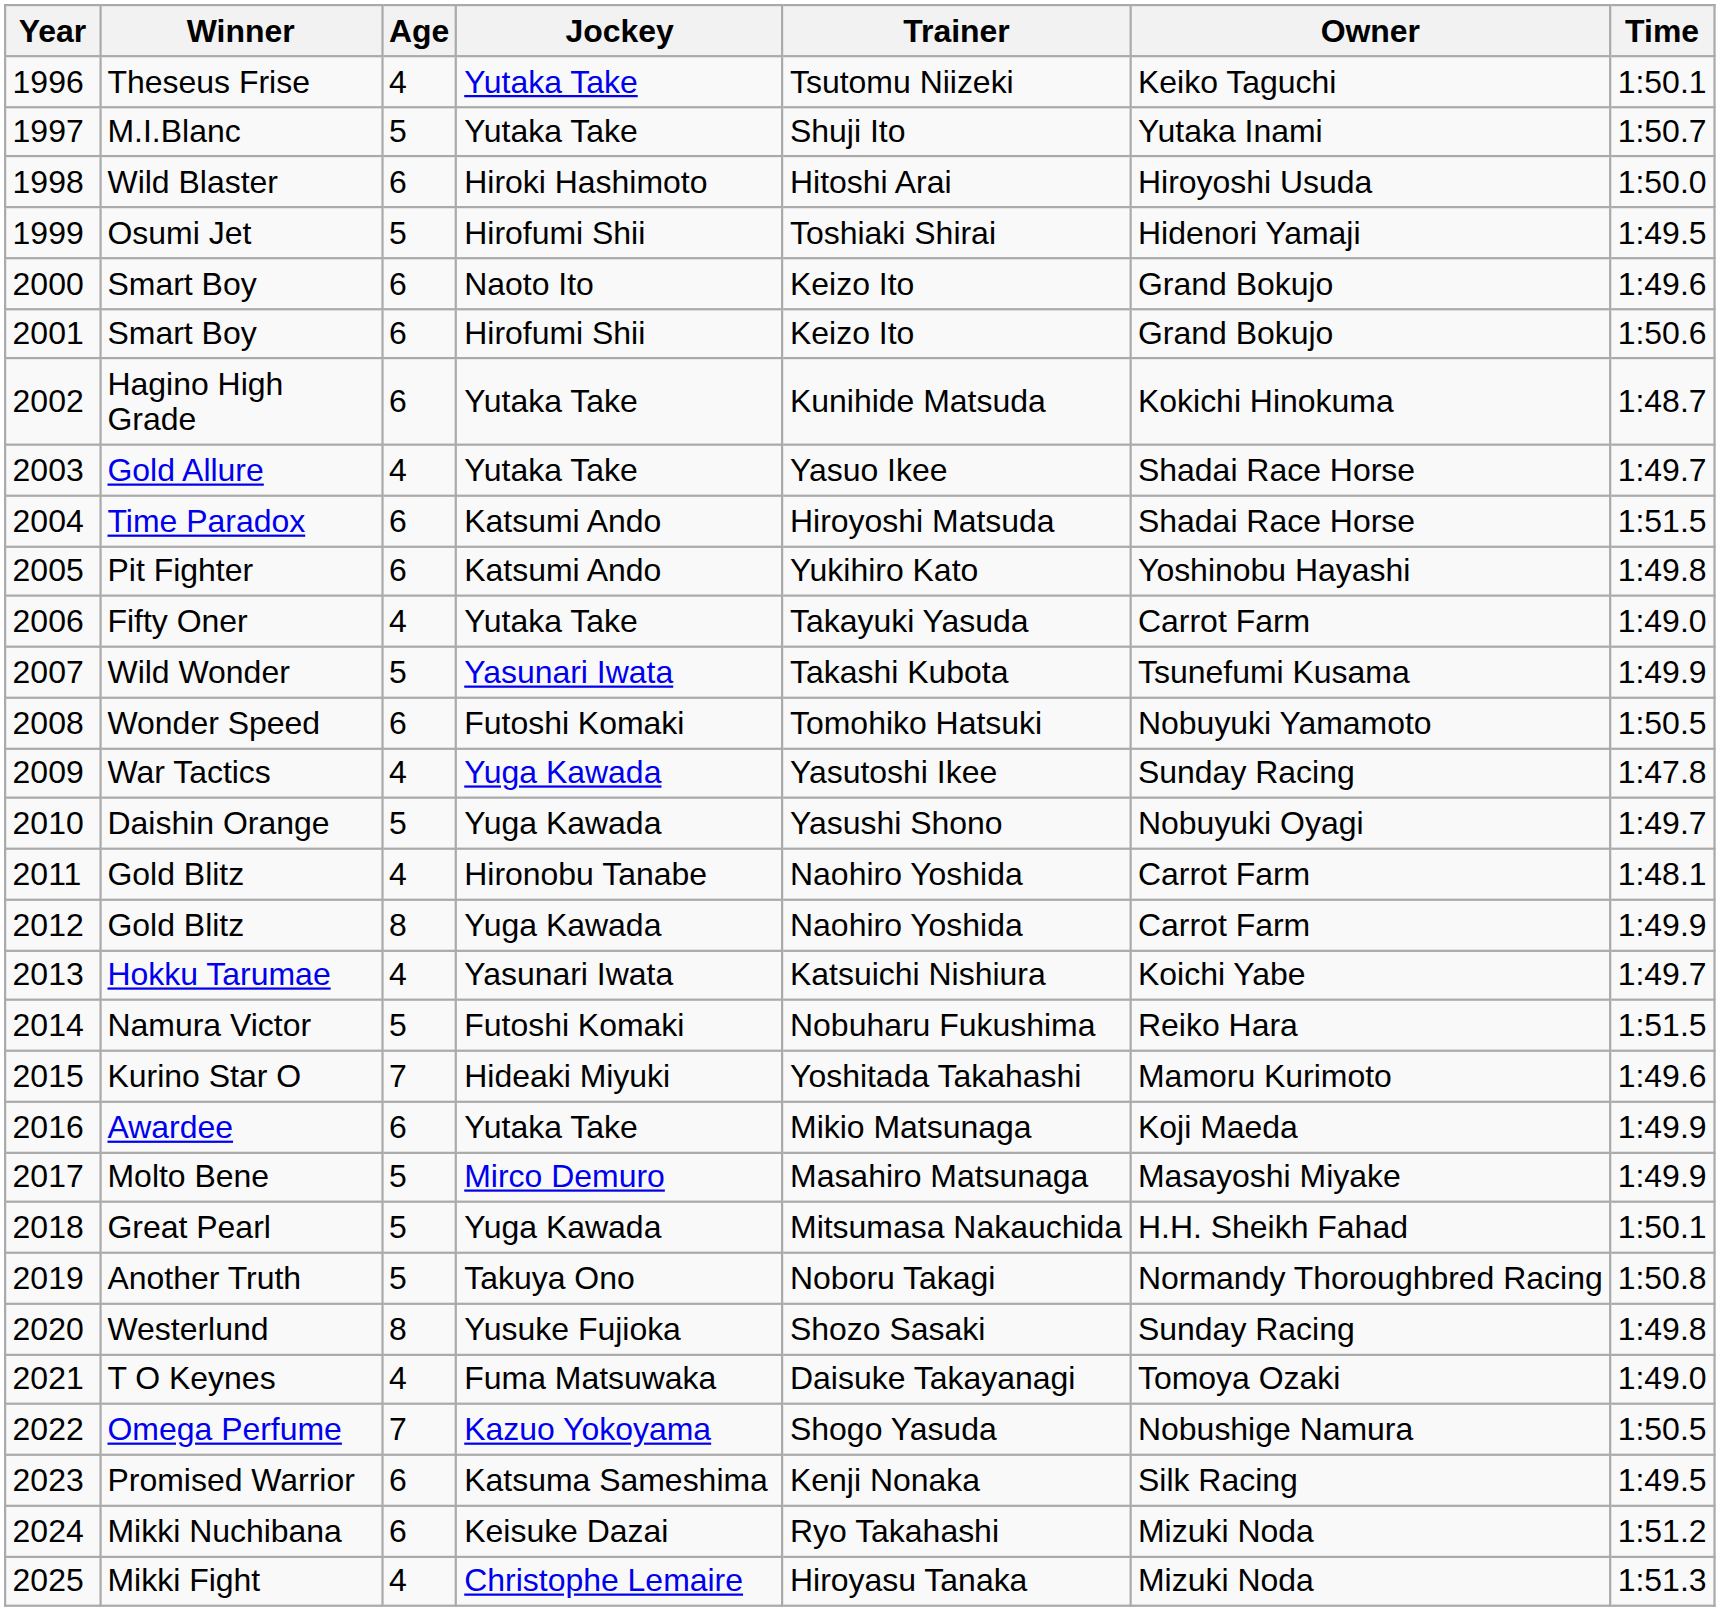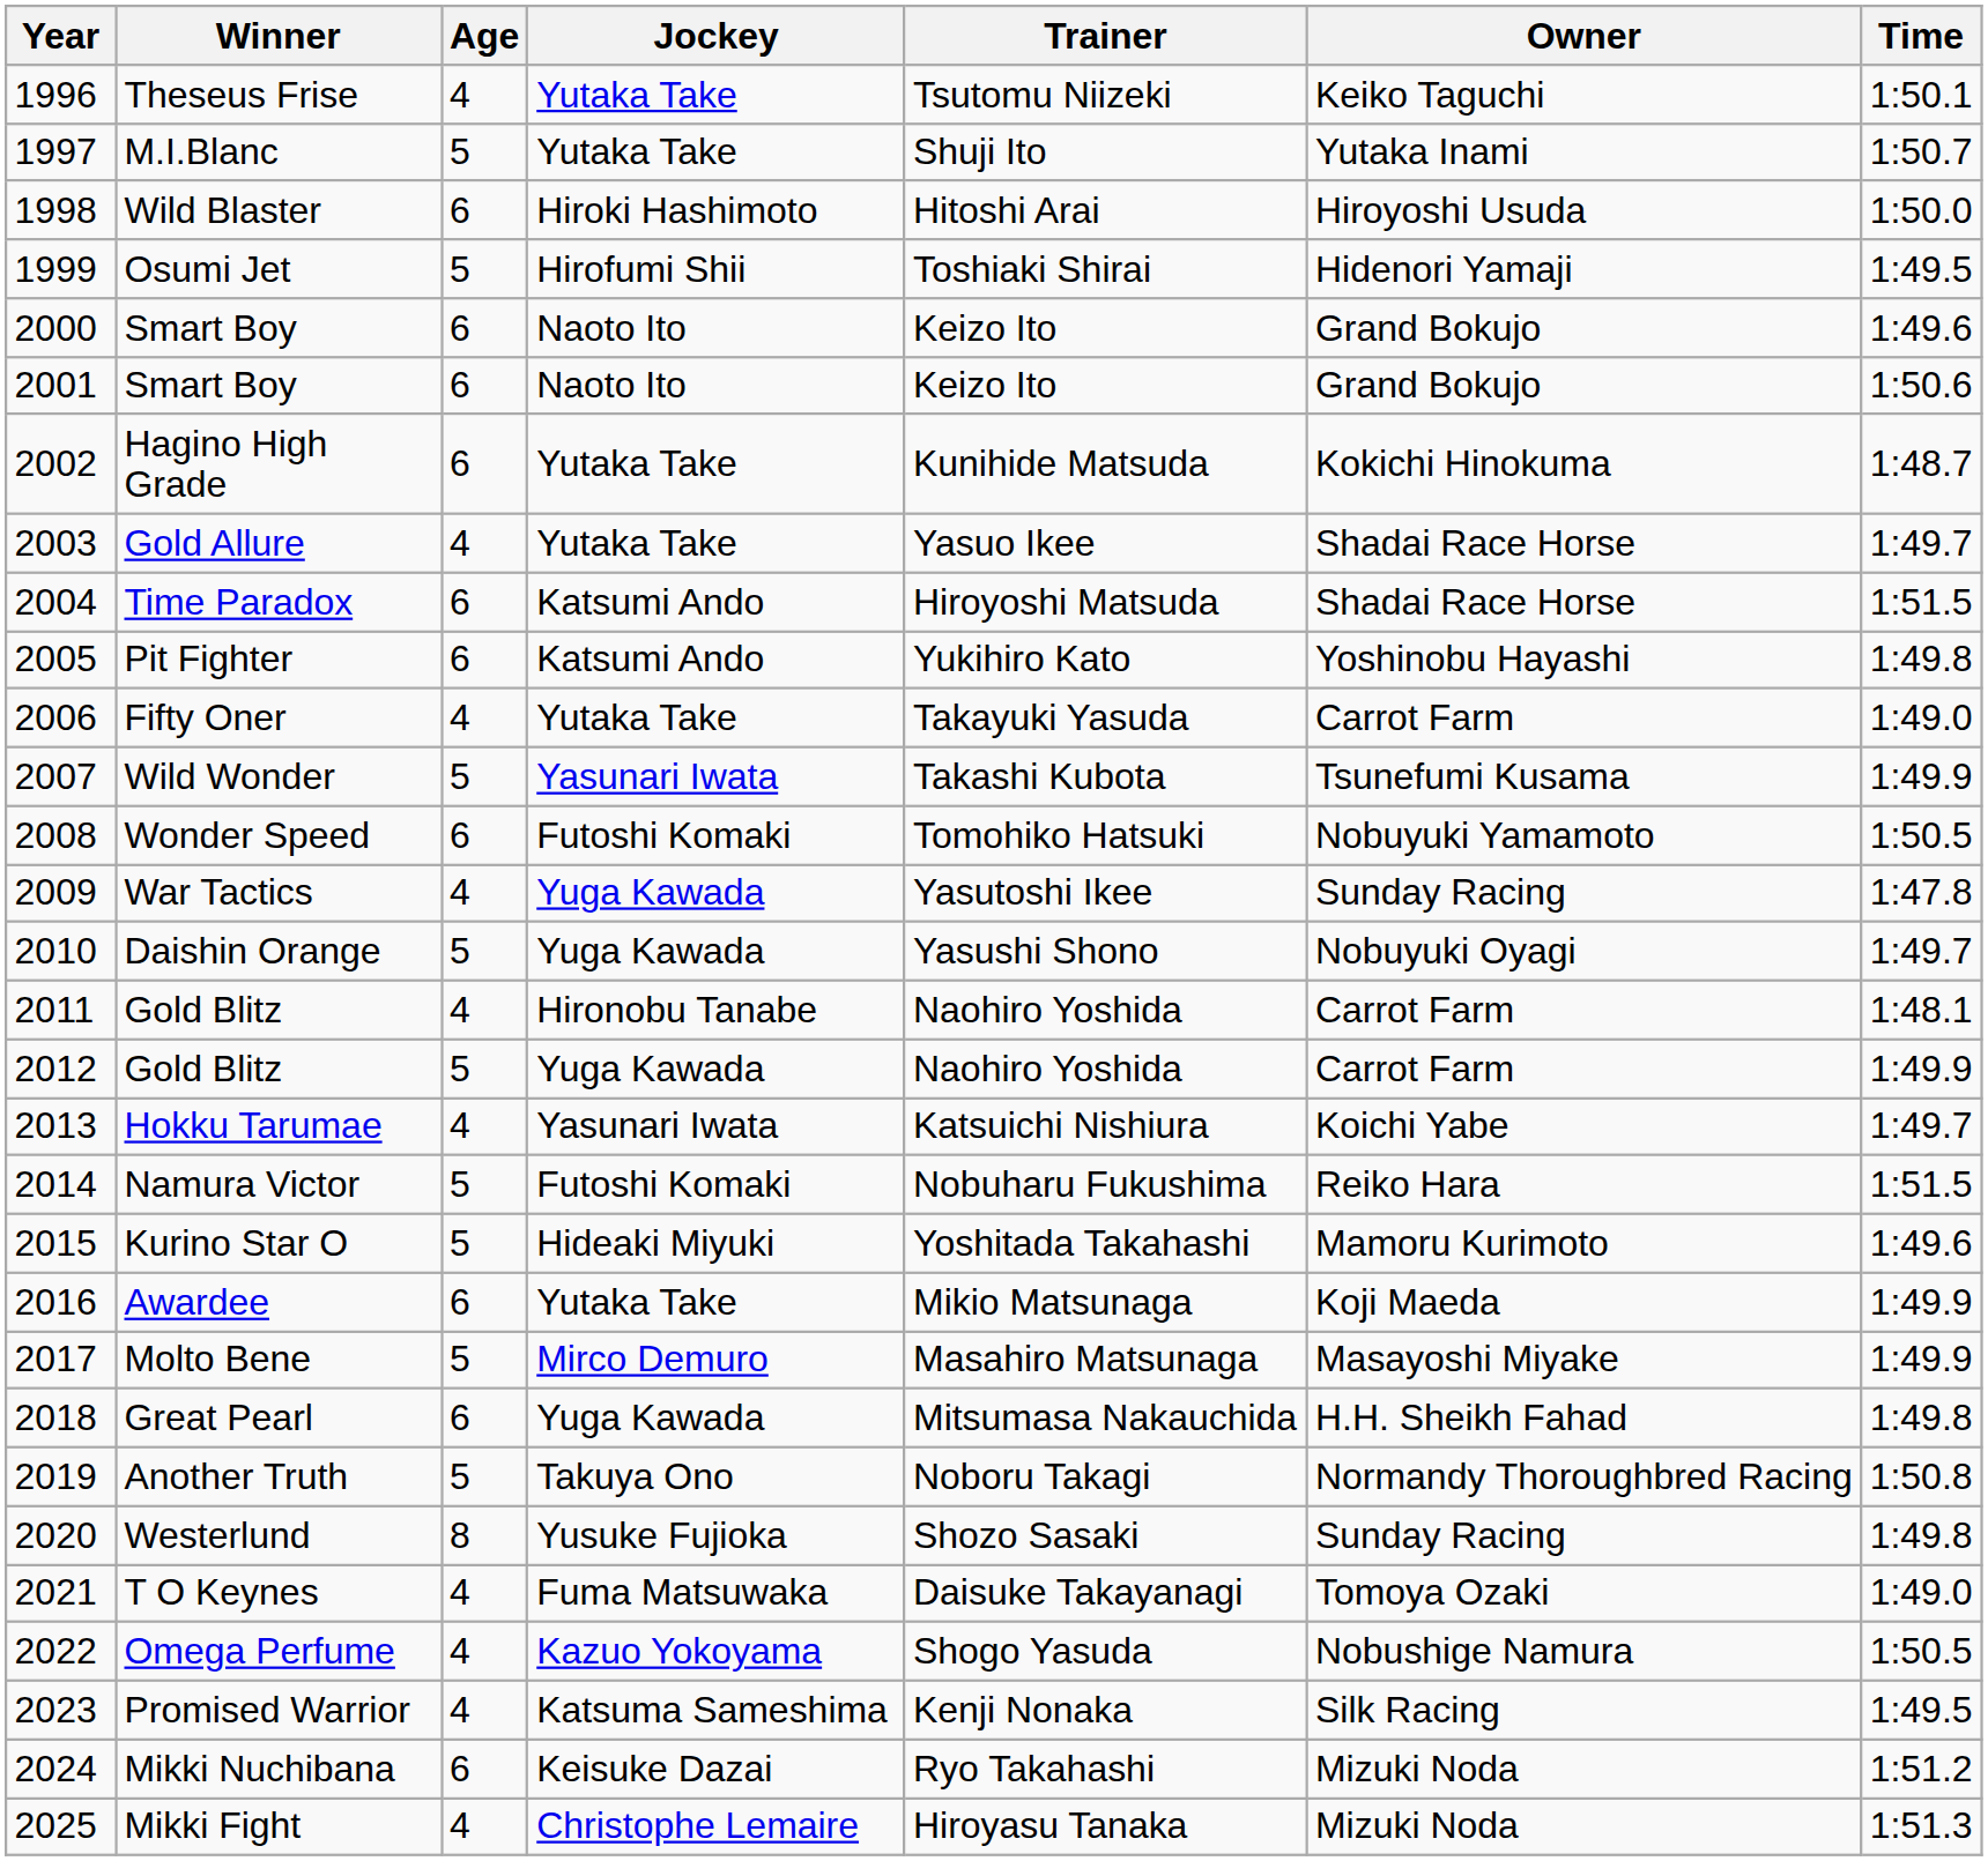 <table class="wikitable sortable" style="font-size:90%">
 <tr>
 <th width="36px">Year<br></th>
 <th width="120px">Winner<br></th>
 <th>Age<br></th>
 <th width="140px">Jockey<br></th>
 <th width="150px">Trainer<br></th>
 <th>Owner</th>
 <th>Time<br></th>
 </tr>
 <tr>
 <td>1996</td>
 <td>Theseus Frise</td>
 <td>4</td>
 <td><a href='#'>Yutaka Take</a></td>
 <td>Tsutomu Niizeki</td>
 <td>Keiko Taguchi</td>
 <td>1:50.1</td>
 </tr>
 <tr>
 <td>1997</td>
 <td>M.I.Blanc</td>
 <td>5</td>
 <td>Yutaka Take</td>
 <td>Shuji Ito</td>
 <td>Yutaka Inami</td>
 <td>1:50.7</td>
 </tr>
 <tr>
 <td>1998</td>
 <td>Wild Blaster</td>
 <td>6</td>
 <td>Hiroki Hashimoto</td>
 <td>Hitoshi Arai</td>
 <td>Hiroyoshi Usuda</td>
 <td>1:50.0</td>
 </tr>
 <tr>
 <td>1999</td>
 <td>Osumi Jet</td>
 <td>5</td>
 <td>Hirofumi Shii</td>
 <td>Toshiaki Shirai</td>
 <td>Hidenori Yamaji</td>
 <td>1:49.5</td>
 </tr>
 <tr>
 <td>2000</td>
 <td>Smart Boy</td>
 <td>6</td>
 <td>Naoto Ito</td>
 <td>Keizo Ito</td>
 <td>Grand Bokujo</td>
 <td>1:49.6</td>
 </tr>
 <tr>
 <td>2001</td>
 <td>Smart Boy</td>
 <td>6</td>
-<td>Hirofumi Shii</td>
+<td>Naoto Ito</td>
 <td>Keizo Ito</td>
 <td>Grand Bokujo</td>
 <td>1:50.6</td>
 </tr>
 <tr>
 <td>2002</td>
 <td>Hagino High Grade</td>
 <td>6</td>
 <td>Yutaka Take</td>
 <td>Kunihide Matsuda</td>
 <td>Kokichi Hinokuma</td>
 <td>1:48.7</td>
 </tr>
 <tr>
 <td>2003</td>
 <td><a href='#'>Gold Allure</a></td>
 <td>4</td>
 <td>Yutaka Take</td>
 <td>Yasuo Ikee</td>
 <td>Shadai Race Horse</td>
 <td>1:49.7</td>
 </tr>
 <tr>
 <td>2004</td>
 <td><a href='#'>Time Paradox</a></td>
 <td>6</td>
 <td>Katsumi Ando</td>
 <td>Hiroyoshi Matsuda</td>
 <td>Shadai Race Horse</td>
 <td>1:51.5</td>
 </tr>
 <tr>
 <td>2005</td>
 <td>Pit Fighter</td>
 <td>6</td>
 <td>Katsumi Ando</td>
 <td>Yukihiro Kato</td>
 <td>Yoshinobu Hayashi</td>
 <td>1:49.8</td>
 </tr>
 <tr>
 <td>2006</td>
 <td>Fifty Oner</td>
 <td>4</td>
 <td>Yutaka Take</td>
 <td>Takayuki Yasuda</td>
 <td>Carrot Farm</td>
 <td>1:49.0</td>
 </tr>
 <tr>
 <td>2007</td>
 <td>Wild Wonder</td>
 <td>5</td>
 <td><a href='#'>Yasunari Iwata</a></td>
 <td>Takashi Kubota</td>
 <td>Tsunefumi Kusama</td>
 <td>1:49.9</td>
 </tr>
 <tr>
 <td>2008</td>
 <td>Wonder Speed</td>
 <td>6</td>
 <td>Futoshi Komaki</td>
 <td>Tomohiko Hatsuki</td>
 <td>Nobuyuki Yamamoto</td>
 <td>1:50.5</td>
 </tr>
 <tr>
 <td>2009</td>
 <td>War Tactics</td>
 <td>4</td>
 <td><a href='#'>Yuga Kawada</a></td>
 <td>Yasutoshi Ikee</td>
 <td>Sunday Racing</td>
 <td>1:47.8</td>
 </tr>
 <tr>
 <td>2010</td>
 <td>Daishin Orange</td>
 <td>5</td>
 <td>Yuga Kawada</td>
 <td>Yasushi Shono</td>
 <td>Nobuyuki Oyagi</td>
 <td>1:49.7</td>
 </tr>
 <tr>
 <td>2011</td>
 <td>Gold Blitz</td>
 <td>4</td>
 <td>Hironobu Tanabe</td>
 <td>Naohiro Yoshida</td>
 <td>Carrot Farm</td>
 <td>1:48.1</td>
 </tr>
 <tr>
 <td>2012</td>
 <td>Gold Blitz</td>
-<td>8</td>
+<td>5</td>
 <td>Yuga Kawada</td>
 <td>Naohiro Yoshida</td>
 <td>Carrot Farm</td>
 <td>1:49.9</td>
 </tr>
 <tr>
 <td>2013</td>
 <td><a href='#'>Hokku Tarumae</a></td>
 <td>4</td>
 <td>Yasunari Iwata</td>
 <td>Katsuichi Nishiura</td>
 <td>Koichi Yabe</td>
 <td>1:49.7</td>
 </tr>
 <tr>
 <td>2014</td>
 <td>Namura Victor</td>
 <td>5</td>
 <td>Futoshi Komaki</td>
 <td>Nobuharu Fukushima</td>
 <td>Reiko Hara</td>
 <td>1:51.5</td>
 </tr>
 <tr>
 <td>2015</td>
 <td>Kurino Star O</td>
-<td>7</td>
+<td>5</td>
 <td>Hideaki Miyuki</td>
 <td>Yoshitada Takahashi</td>
 <td>Mamoru Kurimoto</td>
 <td>1:49.6</td>
 </tr>
 <tr>
 <td>2016</td>
 <td><a href='#'>Awardee</a></td>
 <td>6</td>
 <td>Yutaka Take</td>
 <td>Mikio Matsunaga</td>
 <td>Koji Maeda</td>
 <td>1:49.9</td>
 </tr>
 <tr>
 <td>2017</td>
 <td>Molto Bene</td>
 <td>5</td>
 <td><a href='#'>Mirco Demuro</a></td>
 <td>Masahiro Matsunaga</td>
 <td>Masayoshi Miyake</td>
 <td>1:49.9</td>
 </tr>
 <tr>
 <td>2018</td>
 <td>Great Pearl</td>
-<td>5</td>
+<td>6</td>
 <td>Yuga Kawada</td>
 <td>Mitsumasa Nakauchida</td>
 <td>H.H. Sheikh Fahad</td>
-<td>1:50.1</td>
+<td>1:49.8</td>
 </tr>
 <tr>
 <td>2019</td>
 <td>Another Truth</td>
 <td>5</td>
 <td>Takuya Ono</td>
 <td>Noboru Takagi</td>
 <td>Normandy Thoroughbred Racing</td>
 <td>1:50.8</td>
 </tr>
 <tr>
 <td>2020</td>
 <td>Westerlund</td>
 <td>8</td>
 <td>Yusuke Fujioka</td>
 <td>Shozo Sasaki</td>
 <td>Sunday Racing</td>
 <td>1:49.8</td>
 </tr>
 <tr>
 <td>2021</td>
 <td>T O Keynes</td>
 <td>4</td>
 <td>Fuma Matsuwaka</td>
 <td>Daisuke Takayanagi</td>
 <td>Tomoya Ozaki</td>
 <td>1:49.0</td>
 </tr>
 <tr>
 <td>2022</td>
 <td><a href='#'>Omega Perfume</a></td>
-<td>7</td>
+<td>4</td>
 <td><a href='#'>Kazuo Yokoyama</a></td>
 <td>Shogo Yasuda</td>
 <td>Nobushige Namura</td>
 <td>1:50.5</td>
 </tr>
 <tr>
 <td>2023</td>
 <td>Promised Warrior</td>
-<td>6</td>
+<td>4</td>
 <td>Katsuma Sameshima</td>
 <td>Kenji Nonaka</td>
 <td>Silk Racing</td>
 <td>1:49.5</td>
 </tr>
 <tr>
 <td>2024</td>
 <td>Mikki Nuchibana</td>
 <td>6</td>
 <td>Keisuke Dazai</td>
 <td>Ryo Takahashi</td>
 <td>Mizuki Noda</td>
 <td>1:51.2</td>
 </tr>
 <tr>
 <td>2025</td>
 <td>Mikki Fight</td>
 <td>4</td>
 <td><a href='#'>Christophe Lemaire</a></td>
 <td>Hiroyasu Tanaka</td>
 <td>Mizuki Noda</td>
 <td>1:51.3</td>
 </tr>
 </table>
